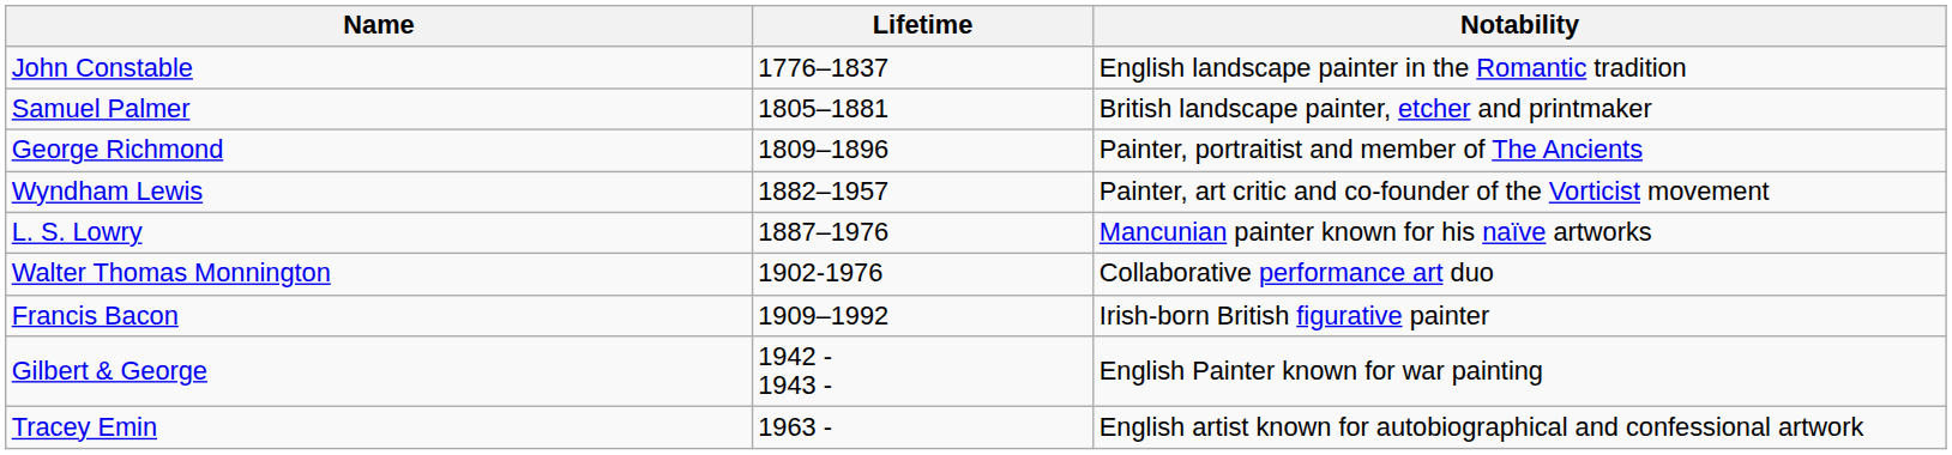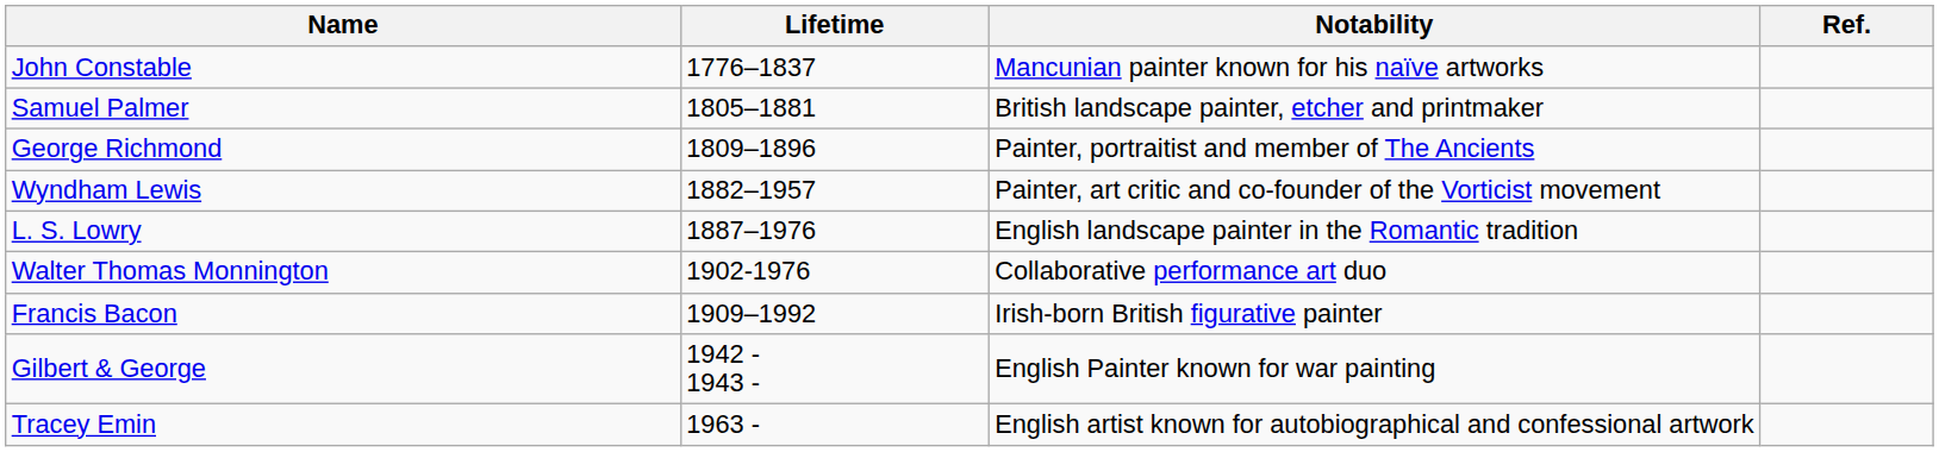 <table class="wikitable sortable">
 <tr>
 <th width="35%">Name</th>
 <th width="16%">Lifetime</th>
 <th width="40%">Notability</th>
+<th class="unsortable" width="17%">Ref.</th>
 </tr>
 <tr>
 <td><a href='#'>John Constable</a></td>
 <td>1776–1837</td>
-<td>English landscape painter in the <a href='#'>Romantic</a> tradition</td>
+<td><a href='#'>Mancunian</a> painter known for his <a href='#'>naïve</a> artworks</td>
+<td></td>
 </tr>
 <tr>
 <td><a href='#'>Samuel Palmer</a></td>
 <td>1805–1881</td>
 <td>British landscape painter, <a href='#'>etcher</a> and printmaker</td>
+<td></td>
 </tr>
 <tr>
 <td><a href='#'>George Richmond</a></td>
 <td>1809–1896</td>
 <td>Painter, portraitist and member of <a href='#'>The Ancients</a></td>
+<td></td>
 </tr>
 <tr>
 <td><a href='#'>Wyndham Lewis</a></td>
 <td>1882–1957</td>
 <td>Painter, art critic and co-founder of the <a href='#'>Vorticist</a> movement</td>
+<td></td>
 </tr>
 <tr>
 <td><a href='#'>L. S. Lowry</a></td>
 <td>1887–1976</td>
-<td><a href='#'>Mancunian</a> painter known for his <a href='#'>naïve</a> artworks</td>
+<td>English landscape painter in the <a href='#'>Romantic</a> tradition</td>
+<td></td>
 </tr>
 <tr>
 <td><a href='#'>Walter Thomas Monnington</a></td>
 <td>1902-1976</td>
 <td>Collaborative <a href='#'>performance art</a> duo</td>
+<td></td>
 </tr>
 <tr>
 <td><a href='#'>Francis Bacon</a></td>
 <td>1909–1992</td>
 <td>Irish-born British <a href='#'>figurative</a> painter</td>
+<td></td>
 </tr>
 <tr>
 <td><a href='#'>Gilbert & George</a></td>
 <td>1942 -<br>1943 -</td>
 <td>English Painter known for war painting</td>
+<td></td>
 </tr>
 <tr>
 <td><a href='#'>Tracey Emin</a></td>
 <td>1963 -</td>
 <td>English artist known for autobiographical and confessional artwork</td>
+<td></td>
 </tr>
 </table>
